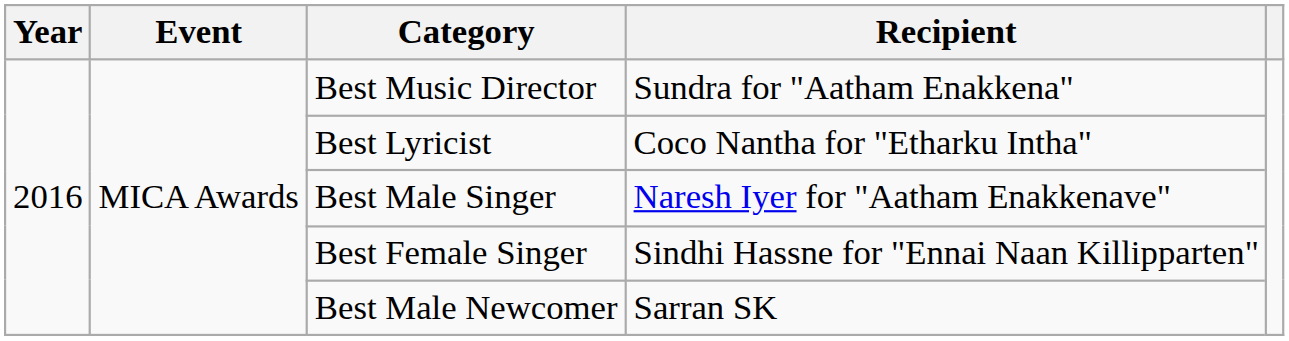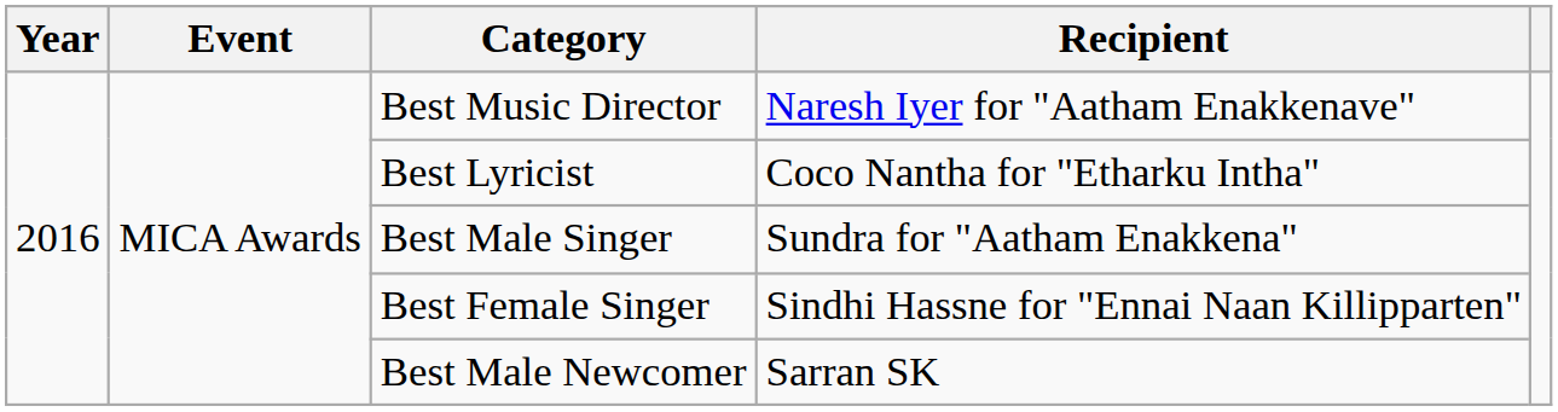 <table class="wikitable">
 <tr>
 <th>Year</th>
 <th>Event</th>
 <th>Category</th>
 <th>Recipient</th>
 <th></th>
 </tr>
 <tr>
 <td rowspan="5">2016</td>
 <td rowspan="5">MICA Awards</td>
 <td>Best Music Director</td>
-<td>Sundra for "Aatham Enakkena"</td>
+<td><a href='#'>Naresh Iyer</a> for "Aatham Enakkenave"</td>
 <td rowspan="5" style="text-align:center;"></td>
 </tr>
 <tr>
 <td>Best Lyricist</td>
 <td>Coco Nantha for "Etharku Intha"</td>
 </tr>
 <tr>
 <td>Best Male Singer</td>
-<td><a href='#'>Naresh Iyer</a> for "Aatham Enakkenave"</td>
+<td>Sundra for "Aatham Enakkena"</td>
 </tr>
 <tr>
 <td>Best Female Singer</td>
 <td>Sindhi Hassne for "Ennai Naan Killipparten"</td>
 </tr>
 <tr>
 <td>Best Male Newcomer</td>
 <td>Sarran SK</td>
 </tr>
 </table>
